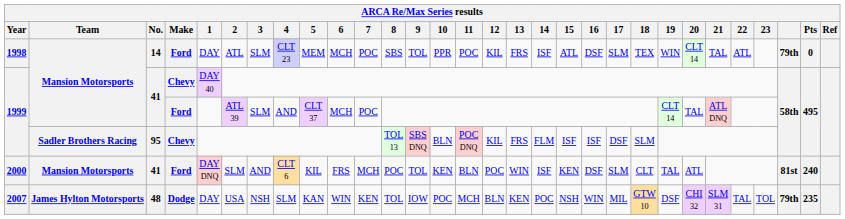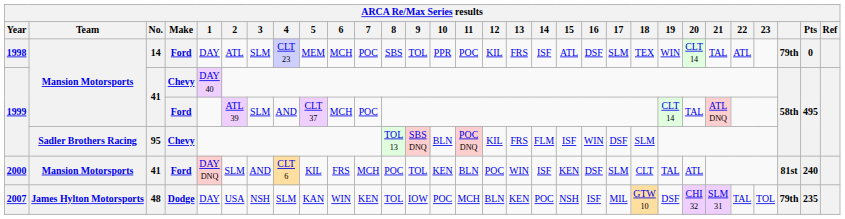 <table class="wikitable" style="text-align:center; font-size:75%">
 <tr>
 <th colspan=32><a href='#'>ARCA Re/Max Series</a> results</th>
 </tr>
 <tr>
 <th>Year</th>
 <th>Team</th>
 <th>No.</th>
 <th>Make</th>
 <th>1</th>
 <th>2</th>
 <th>3</th>
 <th>4</th>
 <th>5</th>
 <th>6</th>
 <th>7</th>
 <th>8</th>
 <th>9</th>
 <th>10</th>
 <th>11</th>
 <th>12</th>
 <th>13</th>
 <th>14</th>
 <th>15</th>
 <th>16</th>
 <th>17</th>
 <th>18</th>
 <th>19</th>
 <th>20</th>
 <th>21</th>
 <th>22</th>
 <th>23</th>
 <th></th>
 <th>Pts</th>
 <th>Ref</th>
 </tr>
 <tr>
 <th><a href='#'>1998</a></th>
 <th rowspan=3><a href='#'>Mansion Motorsports</a></th>
 <th>14</th>
 <th><a href='#'>Ford</a></th>
 <td><a href='#'>DAY</a></td>
 <td><a href='#'>ATL</a></td>
 <td><a href='#'>SLM</a></td>
 <td style="background:#CFCFFF;"><a href='#'>CLT</a><br><small>23</small></td>
 <td><a href='#'>MEM</a></td>
 <td><a href='#'>MCH</a></td>
 <td><a href='#'>POC</a></td>
 <td><a href='#'>SBS</a></td>
 <td><a href='#'>TOL</a></td>
 <td><a href='#'>PPR</a></td>
 <td><a href='#'>POC</a></td>
 <td><a href='#'>KIL</a></td>
 <td><a href='#'>FRS</a></td>
 <td><a href='#'>ISF</a></td>
 <td><a href='#'>ATL</a></td>
 <td><a href='#'>DSF</a></td>
 <td><a href='#'>SLM</a></td>
 <td><a href='#'>TEX</a></td>
 <td><a href='#'>WIN</a></td>
 <td style="background:#DFFFDF;"><a href='#'>CLT</a><br><small>14</small></td>
 <td><a href='#'>TAL</a></td>
 <td><a href='#'>ATL</a></td>
 <td></td>
 <th>79th</th>
 <th>0</th>
 <th></th>
 </tr>
 <tr>
 <th rowspan=3><a href='#'>1999</a></th>
 <th rowspan=2>41</th>
 <th><a href='#'>Chevy</a></th>
 <td style="background:#EFCFFF;"><a href='#'>DAY</a><br><small>40</small></td>
 <td colspan=22></td>
 <th rowspan=3>58th</th>
 <th rowspan=3>495</th>
 <th rowspan=3></th>
 </tr>
 <tr>
 <th><a href='#'>Ford</a></th>
 <td></td>
 <td style="background:#EFCFFF;"><a href='#'>ATL</a><br><small>39</small></td>
 <td><a href='#'>SLM</a></td>
 <td><a href='#'>AND</a></td>
 <td style="background:#EFCFFF;"><a href='#'>CLT</a><br><small>37</small></td>
 <td><a href='#'>MCH</a></td>
 <td><a href='#'>POC</a></td>
 <td colspan=11></td>
 <td style="background:#DFFFDF;"><a href='#'>CLT</a><br><small>14</small></td>
 <td><a href='#'>TAL</a></td>
 <td style="background:#FFCFCF;"><a href='#'>ATL</a><br><small>DNQ</small></td>
 <td colspan=2></td>
 </tr>
 <tr>
 <th><a href='#'>Sadler Brothers Racing</a></th>
 <th>95</th>
 <th><a href='#'>Chevy</a></th>
 <td colspan=7></td>
 <td style="background:#DFFFDF;"><a href='#'>TOL</a><br><small>13</small></td>
 <td style="background:#FFCFCF;"><a href='#'>SBS</a><br><small>DNQ</small></td>
 <td><a href='#'>BLN</a></td>
 <td style="background:#FFCFCF;"><a href='#'>POC</a><br><small>DNQ</small></td>
 <td><a href='#'>KIL</a></td>
 <td><a href='#'>FRS</a></td>
 <td><a href='#'>FLM</a></td>
 <td><a href='#'>ISF</a></td>
-<td><a href='#'>ISF</a></td>
+<td><a href='#'>WIN</a></td>
 <td><a href='#'>DSF</a></td>
 <td><a href='#'>SLM</a></td>
 <td colspan=5></td>
 </tr>
 <tr>
 <th><a href='#'>2000</a></th>
 <th><a href='#'>Mansion Motorsports</a></th>
 <th>41</th>
 <th><a href='#'>Ford</a></th>
 <td style="background:#FFCFCF;"><a href='#'>DAY</a><br><small>DNQ</small></td>
 <td><a href='#'>SLM</a></td>
 <td><a href='#'>AND</a></td>
 <td style="background:#FFDF9F;"><a href='#'>CLT</a><br><small>6</small></td>
 <td><a href='#'>KIL</a></td>
 <td><a href='#'>FRS</a></td>
 <td><a href='#'>MCH</a></td>
 <td><a href='#'>POC</a></td>
 <td><a href='#'>TOL</a></td>
 <td><a href='#'>KEN</a></td>
 <td><a href='#'>BLN</a></td>
 <td><a href='#'>POC</a></td>
 <td><a href='#'>WIN</a></td>
 <td><a href='#'>ISF</a></td>
 <td><a href='#'>KEN</a></td>
 <td><a href='#'>DSF</a></td>
 <td><a href='#'>SLM</a></td>
 <td><a href='#'>CLT</a></td>
 <td><a href='#'>TAL</a></td>
 <td><a href='#'>ATL</a></td>
 <td colspan=3></td>
 <th>81st</th>
 <th>240</th>
 <th></th>
 </tr>
 <tr>
 <th><a href='#'>2007</a></th>
 <th nowrap><a href='#'>James Hylton Motorsports</a></th>
 <th>48</th>
 <th><a href='#'>Dodge</a></th>
 <td><a href='#'>DAY</a></td>
 <td><a href='#'>USA</a></td>
 <td><a href='#'>NSH</a></td>
 <td><a href='#'>SLM</a></td>
 <td><a href='#'>KAN</a></td>
 <td><a href='#'>WIN</a></td>
 <td><a href='#'>KEN</a></td>
 <td><a href='#'>TOL</a></td>
 <td><a href='#'>IOW</a></td>
 <td><a href='#'>POC</a></td>
 <td><a href='#'>MCH</a></td>
 <td><a href='#'>BLN</a></td>
 <td><a href='#'>KEN</a></td>
 <td><a href='#'>POC</a></td>
 <td><a href='#'>NSH</a></td>
-<td><a href='#'>WIN</a></td>
+<td><a href='#'>ISF</a></td>
 <td><a href='#'>MIL</a></td>
 <td style="background:#FFDF9F;"><a href='#'>GTW</a><br><small>10</small></td>
 <td><a href='#'>DSF</a></td>
 <td style="background:#EFCFFF;"><a href='#'>CHI</a><br><small>32</small></td>
 <td style="background:#EFCFFF;"><a href='#'>SLM</a><br><small>31</small></td>
 <td><a href='#'>TAL</a></td>
 <td><a href='#'>TOL</a></td>
 <th>79th</th>
 <th>235</th>
 <th></th>
 </tr>
 </table>
